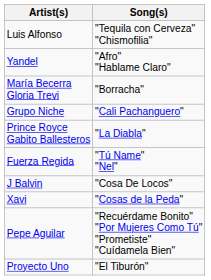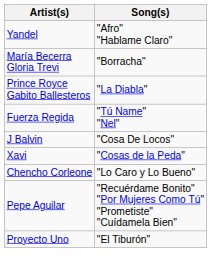 <table class="wikitable plainrowheaders">
 <tr>
 <th scope="col">Artist(s)</th>
 <th scope="col">Song(s)</th>
-</tr>
-<tr>
-<td>Luis Alfonso</td>
-<td>"Tequila con Cerveza" <br> "Chismofilia"</td>
 </tr>
 <tr>
 <td><a href='#'>Yandel</a></td>
 <td>"Afro" <br> "Hablame Claro"</td>
 </tr>
 <tr>
 <td><a href='#'>María Becerra</a> <br> <a href='#'>Gloria Trevi</a></td>
 <td>"Borracha"</td>
-</tr>
-<tr>
-<td><a href='#'>Grupo Niche</a></td>
-<td>"<a href='#'>Cali Pachanguero</a>"</td>
 </tr>
 <tr>
 <td><a href='#'>Prince Royce</a> <br> <a href='#'>Gabito Ballesteros</a></td>
 <td>"<a href='#'>La Diabla</a>"</td>
 </tr>
 <tr>
 <td><a href='#'>Fuerza Regida</a></td>
 <td>"<a href='#'>Tú Name</a>" <br> "<a href='#'>Nel</a>"</td>
 </tr>
 <tr>
 <td><a href='#'>J Balvin</a></td>
 <td>"Cosa De Locos"</td>
 </tr>
 <tr>
 <td><a href='#'>Xavi</a></td>
 <td>"<a href='#'>Cosas de la Peda</a>"</td>
 </tr>
 <tr>
+<td><a href='#'>Chencho Corleone</a></td>
+<td>"Lo Caro y Lo Bueno"</td>
+</tr>
+<tr>
 <td><a href='#'>Pepe Aguilar</a></td>
 <td>"Recuérdame Bonito" <br> "<a href='#'>Por Mujeres Como Tú</a>" <br> "Prometiste" <br> "Cuídamela Bien"</td>
 </tr>
 <tr>
 <td><a href='#'>Proyecto Uno</a></td>
 <td>"El Tiburón"</td>
 </tr>
 </table>
